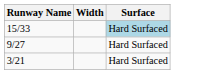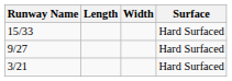 <table class="wikitable">
 <tr>
 <th>Runway Name</th>
+<th>Length</th>
 <th>Width</th>
 <th>Surface</th>
 </tr>
 <tr>
 <td>15/33</td>
 <td></td>
-<td style="background: lightblue;">Hard Surfaced</td>
+<td></td>
+<td>Hard Surfaced</td>
 </tr>
 <tr>
 <td>9/27</td>
+<td></td>
 <td></td>
 <td>Hard Surfaced</td>
 </tr>
 <tr>
 <td>3/21</td>
 <td></td>
+<td></td>
 <td>Hard Surfaced</td>
 </tr>
 </table>
